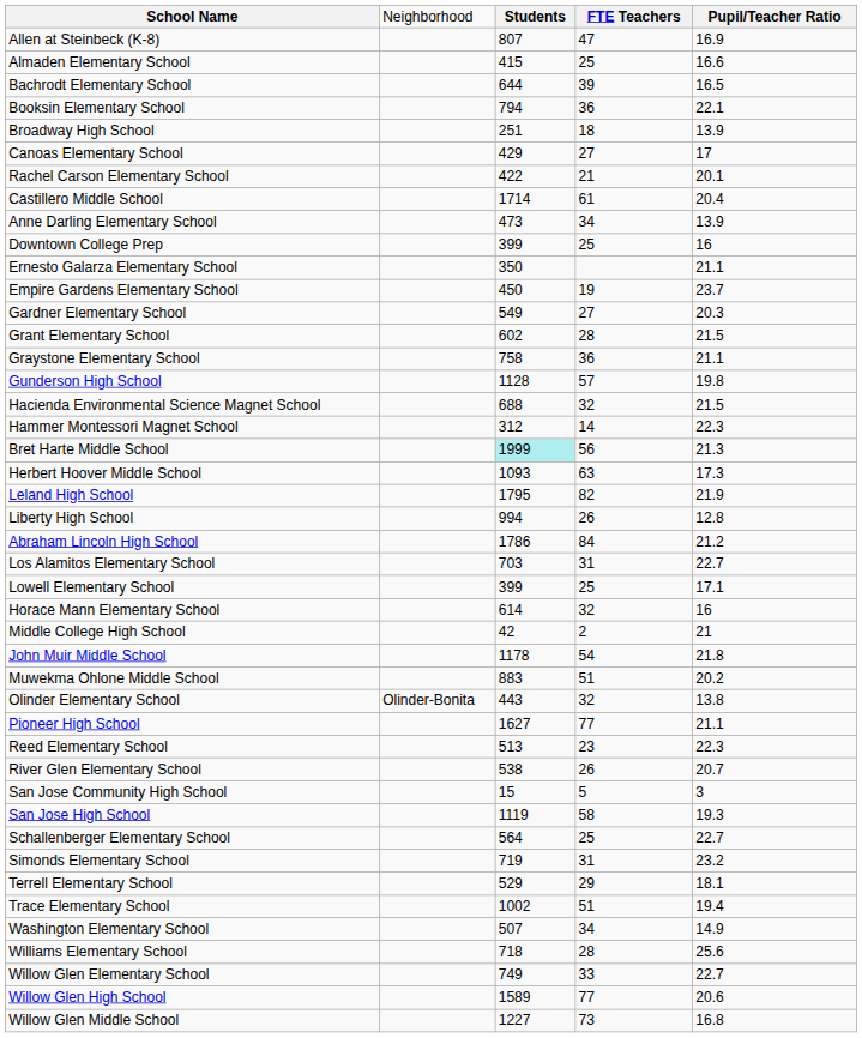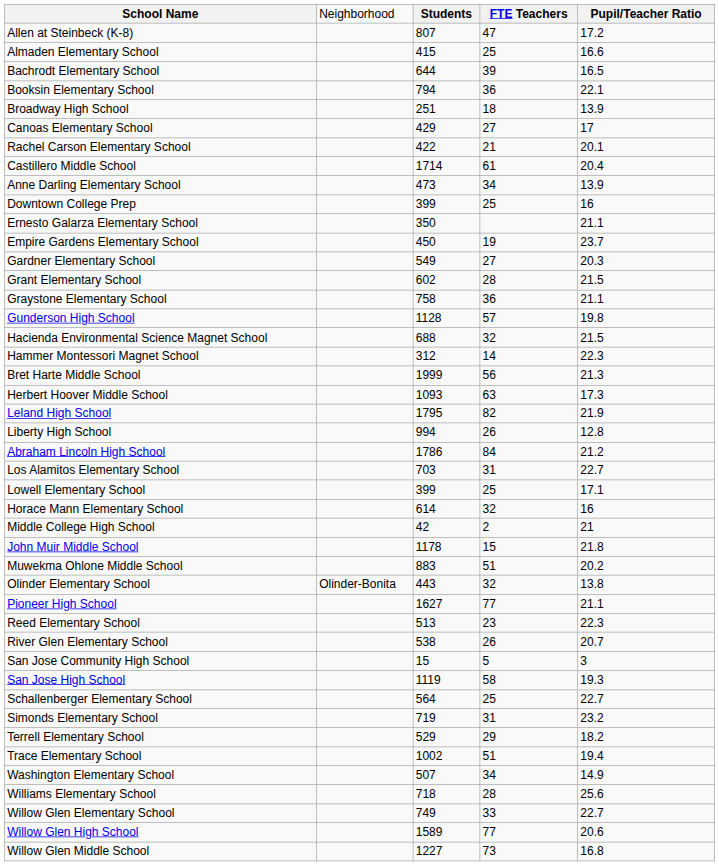 <table class=wikitable width=75% border="1" align=center>
 <tr>
 <th>School Name</th>
 <td>Neighborhood</td>
 <th>Students</th>
 <th><a href='#'>FTE</a> Teachers</th>
 <th>Pupil/Teacher Ratio</th>
 </tr>
 <tr>
 <td>Allen at Steinbeck (K-8)</td>
 <td></td>
 <td>807</td>
 <td>47</td>
-<td>16.9<br></td>
+<td>17.2<br></td>
 </tr>
 <tr>
 <td>Almaden Elementary School</td>
 <td></td>
 <td>415</td>
 <td>25</td>
 <td>16.6<br></td>
 </tr>
 <tr>
 <td>Bachrodt Elementary School</td>
 <td></td>
 <td>644</td>
 <td>39</td>
 <td>16.5<br></td>
 </tr>
 <tr>
 <td>Booksin Elementary School</td>
 <td></td>
 <td>794</td>
 <td>36</td>
 <td>22.1<br></td>
 </tr>
 <tr>
 <td>Broadway High School</td>
 <td></td>
 <td>251</td>
 <td>18</td>
 <td>13.9<br></td>
 </tr>
 <tr>
 <td>Canoas Elementary School</td>
 <td></td>
 <td>429</td>
 <td>27</td>
 <td>17<br></td>
 </tr>
 <tr>
 <td>Rachel Carson Elementary School</td>
 <td></td>
 <td>422</td>
 <td>21</td>
 <td>20.1<br></td>
 </tr>
 <tr>
 <td>Castillero Middle School</td>
 <td></td>
 <td>1714</td>
 <td>61</td>
 <td>20.4<br></td>
 </tr>
 <tr>
 <td>Anne Darling Elementary School</td>
 <td></td>
 <td>473</td>
 <td>34</td>
 <td>13.9<br></td>
 </tr>
 <tr>
 <td>Downtown College Prep</td>
 <td></td>
 <td>399</td>
 <td>25</td>
 <td>16<br></td>
 </tr>
 <tr>
 <td>Ernesto Galarza Elementary School</td>
 <td></td>
 <td>350</td>
 <td></td>
 <td>21.1<br></td>
 </tr>
 <tr>
 <td>Empire Gardens Elementary School</td>
 <td></td>
 <td>450</td>
 <td>19</td>
 <td>23.7<br></td>
 </tr>
 <tr>
 <td>Gardner Elementary School</td>
 <td></td>
 <td>549</td>
 <td>27</td>
 <td>20.3<br></td>
 </tr>
 <tr>
 <td>Grant Elementary School</td>
 <td></td>
 <td>602</td>
 <td>28</td>
 <td>21.5<br></td>
 </tr>
 <tr>
 <td>Graystone Elementary School</td>
 <td></td>
 <td>758</td>
 <td>36</td>
 <td>21.1<br></td>
 </tr>
 <tr>
 <td><a href='#'>Gunderson High School</a></td>
 <td></td>
 <td>1128</td>
 <td>57</td>
 <td>19.8<br></td>
 </tr>
 <tr>
 <td>Hacienda Environmental Science Magnet School</td>
 <td></td>
 <td>688</td>
 <td>32</td>
 <td>21.5<br></td>
 </tr>
 <tr>
 <td>Hammer Montessori Magnet School</td>
 <td></td>
 <td>312</td>
 <td>14</td>
 <td>22.3<br></td>
 </tr>
 <tr>
 <td>Bret Harte Middle School</td>
 <td></td>
-<td style="background: paleturquoise;">1999</td>
+<td>1999</td>
 <td>56</td>
 <td>21.3<br></td>
 </tr>
 <tr>
 <td>Herbert Hoover Middle School</td>
 <td></td>
 <td>1093</td>
 <td>63</td>
 <td>17.3<br></td>
 </tr>
 <tr>
 <td><a href='#'>Leland High School</a></td>
 <td></td>
 <td>1795</td>
 <td>82</td>
 <td>21.9<br></td>
 </tr>
 <tr>
 <td>Liberty High School</td>
 <td></td>
 <td>994</td>
 <td>26</td>
 <td>12.8<br></td>
 </tr>
 <tr>
 <td><a href='#'>Abraham Lincoln High School</a></td>
 <td></td>
 <td>1786</td>
 <td>84</td>
 <td>21.2<br></td>
 </tr>
 <tr>
 <td>Los Alamitos Elementary School</td>
 <td></td>
 <td>703</td>
 <td>31</td>
 <td>22.7<br></td>
 </tr>
 <tr>
 <td>Lowell Elementary School</td>
 <td></td>
 <td>399</td>
 <td>25</td>
 <td>17.1<br></td>
 </tr>
 <tr>
 <td>Horace Mann Elementary School</td>
 <td></td>
 <td>614</td>
 <td>32</td>
 <td>16<br></td>
 </tr>
 <tr>
 <td>Middle College High School</td>
 <td></td>
 <td>42</td>
 <td>2</td>
 <td>21<br></td>
 </tr>
 <tr>
 <td><a href='#'>John Muir Middle School</a></td>
 <td></td>
 <td>1178</td>
-<td>54</td>
+<td>15</td>
 <td>21.8<br></td>
 </tr>
 <tr>
 <td>Muwekma Ohlone Middle School</td>
 <td></td>
 <td>883</td>
 <td>51</td>
 <td>20.2<br></td>
 </tr>
 <tr>
 <td>Olinder Elementary School</td>
 <td>Olinder-Bonita</td>
 <td>443</td>
 <td>32</td>
 <td>13.8<br></td>
 </tr>
 <tr>
 <td><a href='#'>Pioneer High School</a></td>
 <td></td>
 <td>1627</td>
 <td>77</td>
 <td>21.1</td>
 </tr>
 <tr>
 <td>Reed Elementary School</td>
 <td></td>
 <td>513</td>
 <td>23</td>
 <td>22.3<br></td>
 </tr>
 <tr>
 <td>River Glen Elementary School</td>
 <td></td>
 <td>538</td>
 <td>26</td>
 <td>20.7<br></td>
 </tr>
 <tr>
 <td>San Jose Community High School</td>
 <td></td>
 <td>15</td>
 <td>5</td>
 <td>3<br></td>
 </tr>
 <tr>
 <td><a href='#'>San Jose High School</a></td>
 <td></td>
 <td>1119</td>
 <td>58</td>
 <td>19.3<br></td>
 </tr>
 <tr>
 <td>Schallenberger Elementary School</td>
 <td></td>
 <td>564</td>
 <td>25</td>
 <td>22.7<br></td>
 </tr>
 <tr>
 <td>Simonds Elementary School</td>
 <td></td>
 <td>719</td>
 <td>31</td>
 <td>23.2</td>
 </tr>
 <tr>
 <td>Terrell Elementary School</td>
 <td></td>
 <td>529</td>
 <td>29</td>
-<td>18.1<br></td>
+<td>18.2<br></td>
 </tr>
 <tr>
 <td>Trace Elementary School</td>
 <td></td>
 <td>1002</td>
 <td>51</td>
 <td>19.4<br></td>
 </tr>
 <tr>
 <td>Washington Elementary School</td>
 <td></td>
 <td>507</td>
 <td>34</td>
 <td>14.9<br></td>
 </tr>
 <tr>
 <td>Williams Elementary School</td>
 <td></td>
 <td>718</td>
 <td>28</td>
 <td>25.6<br></td>
 </tr>
 <tr>
 <td>Willow Glen Elementary School</td>
 <td></td>
 <td>749</td>
 <td>33</td>
 <td>22.7<br></td>
 </tr>
 <tr>
 <td><a href='#'>Willow Glen High School</a></td>
 <td></td>
 <td>1589</td>
 <td>77</td>
 <td>20.6<br></td>
 </tr>
 <tr>
 <td>Willow Glen Middle School</td>
 <td></td>
 <td>1227</td>
 <td>73</td>
 <td>16.8</td>
 </tr>
 </table>
